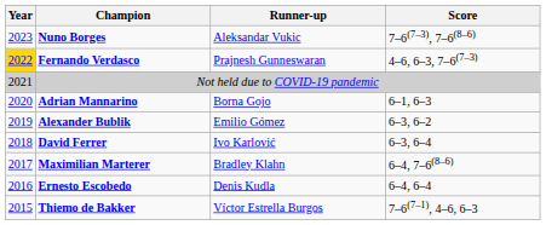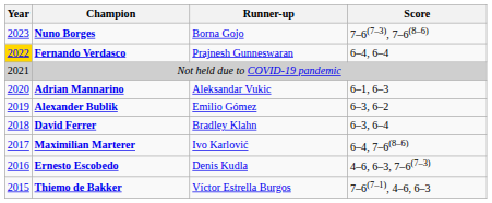 <table class="wikitable" style="font-size:90%">
 <tr>
 <th>Year</th>
 <th width="200">Champion</th>
 <th width="200">Runner-up</th>
 <th width="175">Score</th>
 </tr>
 <tr>
 <td><a href='#'>2023</a></td>
 <td> <strong><a href='#'>Nuno Borges</a></strong></td>
-<td> <a href='#'>Aleksandar Vukic</a></td>
+<td> <a href='#'>Borna Gojo</a></td>
 <td>7–6<sup>(7–3)</sup>, 7–6<sup>(8–6)</sup></td>
 </tr>
 <tr>
 <td style="background: gold;"><a href='#'>2022</a></td>
 <td> <strong><a href='#'>Fernando Verdasco</a></strong></td>
 <td> <a href='#'>Prajnesh Gunneswaran</a></td>
-<td>4–6, 6–3, 7–6<sup>(7–3)</sup></td>
+<td>6–4, 6–4</td>
 </tr>
 <tr>
 <td style="background:#cfcfcf">2021</td>
 <td colspan=3 align=center style="background:#cfcfcf"><em>Not held due to <a href='#'>COVID-19 pandemic</a></em></td>
 </tr>
 <tr>
 <td><a href='#'>2020</a></td>
 <td> <strong><a href='#'>Adrian Mannarino</a></strong></td>
-<td> <a href='#'>Borna Gojo</a></td>
+<td> <a href='#'>Aleksandar Vukic</a></td>
 <td>6–1, 6–3</td>
 </tr>
 <tr>
 <td><a href='#'>2019</a></td>
 <td> <strong><a href='#'>Alexander Bublik</a></strong></td>
 <td> <a href='#'>Emilio Gómez</a></td>
 <td>6–3, 6–2</td>
 </tr>
 <tr>
 <td><a href='#'>2018</a></td>
 <td> <strong><a href='#'>David Ferrer</a></strong></td>
-<td> <a href='#'>Ivo Karlović</a></td>
+<td> <a href='#'>Bradley Klahn</a></td>
 <td>6–3, 6–4</td>
 </tr>
 <tr>
 <td><a href='#'>2017</a></td>
 <td> <strong><a href='#'>Maximilian Marterer</a></strong></td>
-<td> <a href='#'>Bradley Klahn</a></td>
+<td> <a href='#'>Ivo Karlović</a></td>
 <td>6–4, 7–6<sup>(8–6)</sup></td>
 </tr>
 <tr>
 <td><a href='#'>2016</a></td>
 <td> <strong><a href='#'>Ernesto Escobedo</a></strong></td>
 <td> <a href='#'>Denis Kudla</a></td>
-<td>6–4, 6–4</td>
+<td>4–6, 6–3, 7–6<sup>(7–3)</sup></td>
 </tr>
 <tr>
 <td><a href='#'>2015</a></td>
 <td> <strong><a href='#'>Thiemo de Bakker</a></strong></td>
 <td> <a href='#'>Víctor Estrella Burgos</a></td>
 <td>7–6<sup>(7–1)</sup>, 4–6, 6–3</td>
 </tr>
 </table>
